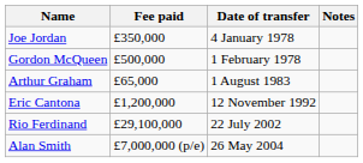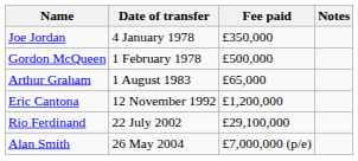 <table class="wikitable sortable">
 <tr>
 <th>Name</th>
+<th>Date of transfer</th>
 <th>Fee paid</th>
-<th>Date of transfer</th>
 <th>Notes</th>
 </tr>
 <tr>
 <td><a href='#'>Joe Jordan</a></td>
+<td>4 January 1978</td>
 <td>£350,000</td>
-<td>4 January 1978</td>
 <td></td>
 </tr>
 <tr>
 <td><a href='#'>Gordon McQueen</a></td>
+<td>1 February 1978</td>
 <td>£500,000</td>
-<td>1 February 1978</td>
 <td></td>
 </tr>
 <tr>
 <td><a href='#'>Arthur Graham</a></td>
+<td>1 August 1983</td>
 <td>£65,000</td>
-<td>1 August 1983</td>
 <td></td>
 </tr>
 <tr>
 <td><a href='#'>Eric Cantona</a></td>
+<td>12 November 1992</td>
 <td>£1,200,000</td>
-<td>12 November 1992</td>
 <td></td>
 </tr>
 <tr>
 <td><a href='#'>Rio Ferdinand</a></td>
+<td>22 July 2002</td>
 <td>£29,100,000</td>
-<td>22 July 2002</td>
 <td></td>
 </tr>
 <tr>
 <td><a href='#'>Alan Smith</a></td>
+<td>26 May 2004</td>
 <td>£7,000,000 (p/e)</td>
-<td>26 May 2004</td>
 <td></td>
 </tr>
 </table>
